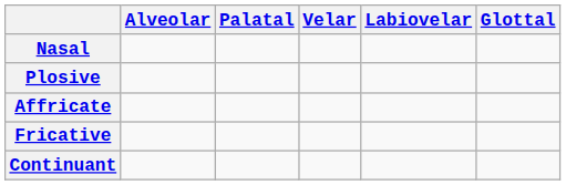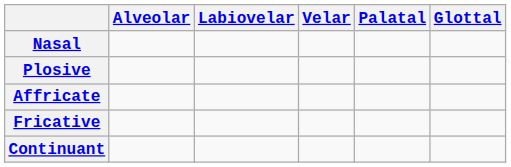 <table class="wikitable" style="text-align: center;">
 <tr>
 <th></th>
 <th><a href='#'>Alveolar</a></th>
+<th><a href='#'>Labiovelar</a></th>
+<th><a href='#'>Velar</a></th>
 <th><a href='#'>Palatal</a></th>
-<th><a href='#'>Velar</a></th>
-<th><a href='#'>Labiovelar</a></th>
 <th><a href='#'>Glottal</a></th>
 </tr>
 <tr>
 <th><a href='#'>Nasal</a></th>
 <td>  </td>
 <td></td>
 <td></td>
 <td></td>
 <td></td>
 </tr>
 <tr>
 <th><a href='#'>Plosive</a></th>
 <td> </td>
 <td></td>
 <td> </td>
 <td></td>
 <td>  </td>
 </tr>
 <tr>
 <th><a href='#'>Affricate</a></th>
 <td> </td>
 <td></td>
 <td></td>
 <td></td>
 <td></td>
 </tr>
 <tr>
 <th><a href='#'>Fricative</a></th>
 <td> </td>
 <td></td>
 <td></td>
 <td></td>
 <td></td>
 </tr>
 <tr>
 <th><a href='#'>Continuant</a></th>
 <td>  </td>
 <td>  </td>
 <td></td>
 <td>  </td>
 <td></td>
 </tr>
 </table>
